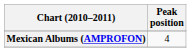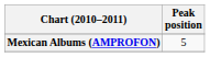 <table class="wikitable sortable plainrowheaders" style="text-align:center">
 <tr>
 <th scope="col">Chart (2010–2011)</th>
 <th scope="col">Peak<br>position</th>
 </tr>
 <tr>
 </tr>
 <tr>
 </tr>
 <tr>
 </tr>
 <tr>
 </tr>
 <tr>
 </tr>
 <tr>
 </tr>
 <tr>
 </tr>
 <tr>
 </tr>
 <tr>
 </tr>
 <tr>
 </tr>
 <tr>
 </tr>
 <tr>
 <th scope="row">Mexican Albums (<a href='#'>AMPROFON</a>)</th>
-<td>4</td>
+<td>5</td>
 </tr>
 <tr>
 </tr>
 <tr>
 </tr>
 <tr>
 </tr>
 <tr>
 </tr>
 <tr>
 </tr>
 <tr>
 </tr>
 <tr>
 </tr>
 <tr>
 </tr>
 <tr>
 </tr>
 <tr>
 </tr>
 </table>
